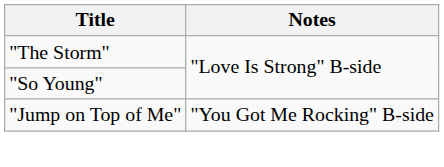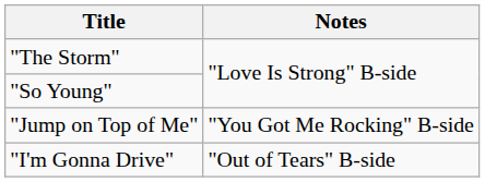 <table class="wikitable">
 <tr>
 <th>Title</th>
 <th>Notes</th>
 </tr>
 <tr>
 <td>"The Storm"</td>
 <td rowspan="2">"Love Is Strong" B-side</td>
 </tr>
 <tr>
 <td>"So Young"</td>
 </tr>
 <tr>
 <td>"Jump on Top of Me"</td>
 <td>"You Got Me Rocking" B-side</td>
 </tr>
+<tr>
+<td>"I'm Gonna Drive"</td>
+<td>"Out of Tears" B-side</td>
+</tr>
 </table>
